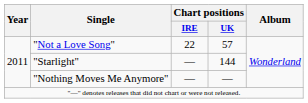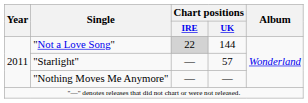 <table class="wikitable plainrowheaders" style="text-align:center;" border="1">
 <tr>
 <th rowspan="2">Year</th>
 <th rowspan="2">Single</th>
 <th colspan="2">Chart positions</th>
 <th rowspan="2">Album</th>
 </tr>
 <tr>
 <th align="center" style="font-size:85%;"><a href='#'>IRE</a><br></th>
 <th align="center" style="font-size:85%;"><a href='#'>UK</a><br></th>
 </tr>
 <tr>
 <td rowspan="3">2011</td>
 <td align="left">"<a href='#'>Not a Love Song</a>"</td>
-<td>22</td>
-<td>57</td>
+<td style="background: lightgrey;">22</td>
+<td>144</td>
 <td rowspan="3"><em><a href='#'>Wonderland</a></em></td>
 </tr>
 <tr>
 <td align="left">"Starlight"</td>
 <td>—</td>
-<td>144</td>
+<td>57</td>
 </tr>
 <tr>
 <td align="left">"Nothing Moves Me Anymore"</td>
 <td>—</td>
 <td>—</td>
 </tr>
 <tr>
 <td colspan="5" style="font-size:8pt">"—" denotes releases that did not chart or were not released.</td>
 </tr>
 </table>
